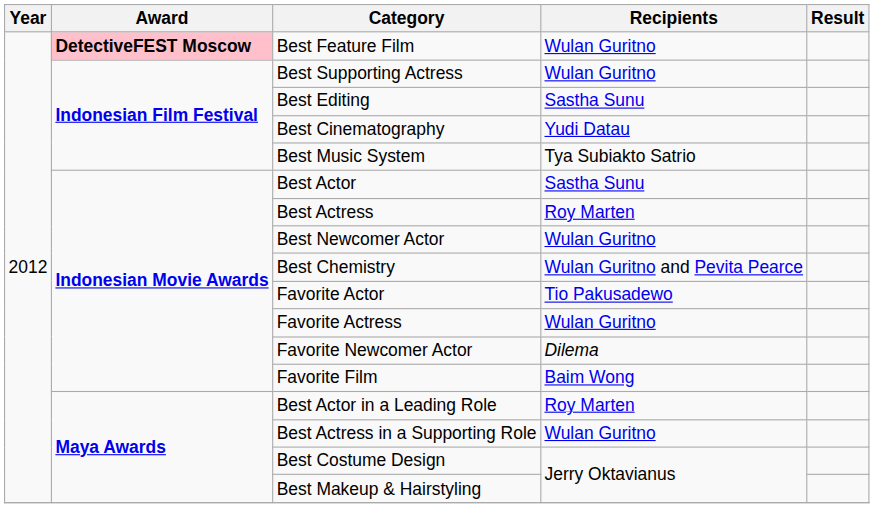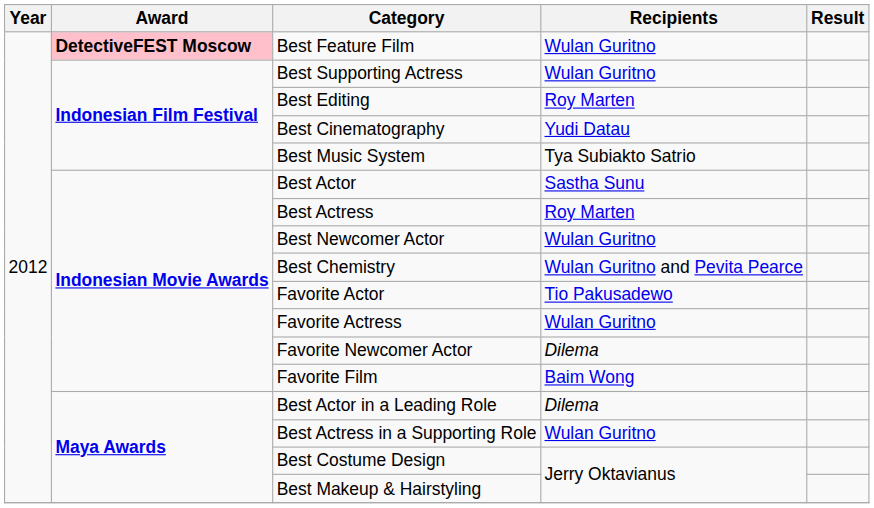 <table class="wikitable">
 <tr>
 <th>Year</th>
 <th>Award</th>
 <th>Category</th>
 <th>Recipients</th>
 <th>Result</th>
 </tr>
 <tr>
 <td rowspan= "17">2012</td>
 <td style="background: pink;"><strong>DetectiveFEST Moscow</strong></td>
 <td>Best Feature Film</td>
 <td><a href='#'>Wulan Guritno</a></td>
 <td></td>
 </tr>
 <tr>
 <td rowspan= "4"><strong><a href='#'>Indonesian Film Festival</a></strong></td>
 <td>Best Supporting Actress</td>
 <td><a href='#'>Wulan Guritno</a></td>
 <td></td>
 </tr>
 <tr>
 <td>Best Editing</td>
-<td><a href='#'>Sastha Sunu</a></td>
+<td><a href='#'>Roy Marten</a></td>
 <td></td>
 </tr>
 <tr>
 <td>Best Cinematography</td>
 <td><a href='#'>Yudi Datau</a></td>
 <td></td>
 </tr>
 <tr>
 <td>Best Music System</td>
 <td>Tya Subiakto Satrio</td>
 <td></td>
 </tr>
 <tr>
 <td rowspan= "8"><strong><a href='#'>Indonesian Movie Awards</a></strong></td>
 <td>Best Actor</td>
 <td><a href='#'>Sastha Sunu</a></td>
 <td></td>
 </tr>
 <tr>
 <td>Best Actress</td>
 <td><a href='#'>Roy Marten</a></td>
 <td></td>
 </tr>
 <tr>
 <td>Best Newcomer Actor</td>
 <td><a href='#'>Wulan Guritno</a></td>
 <td></td>
 </tr>
 <tr>
 <td>Best Chemistry</td>
 <td><a href='#'>Wulan Guritno</a> and <a href='#'>Pevita Pearce</a></td>
 <td></td>
 </tr>
 <tr>
 <td>Favorite Actor</td>
 <td><a href='#'>Tio Pakusadewo</a></td>
 <td></td>
 </tr>
 <tr>
 <td>Favorite Actress</td>
 <td><a href='#'>Wulan Guritno</a></td>
 <td></td>
 </tr>
 <tr>
 <td>Favorite Newcomer Actor</td>
 <td><em>Dilema</em></td>
 <td></td>
 </tr>
 <tr>
 <td>Favorite Film</td>
 <td><a href='#'>Baim Wong</a></td>
 <td></td>
 </tr>
 <tr>
 <td rowspan= "4"><strong><a href='#'>Maya Awards</a></strong></td>
 <td>Best Actor in a Leading Role</td>
-<td><a href='#'>Roy Marten</a></td>
+<td><em>Dilema</em></td>
 <td></td>
 </tr>
 <tr>
 <td>Best Actress in a Supporting Role</td>
 <td><a href='#'>Wulan Guritno</a></td>
 <td></td>
 </tr>
 <tr>
 <td>Best Costume Design</td>
 <td rowspan= "2">Jerry Oktavianus</td>
 <td></td>
 </tr>
 <tr>
 <td>Best Makeup & Hairstyling</td>
 <td></td>
 </tr>
 <tr>
 </tr>
 </table>
